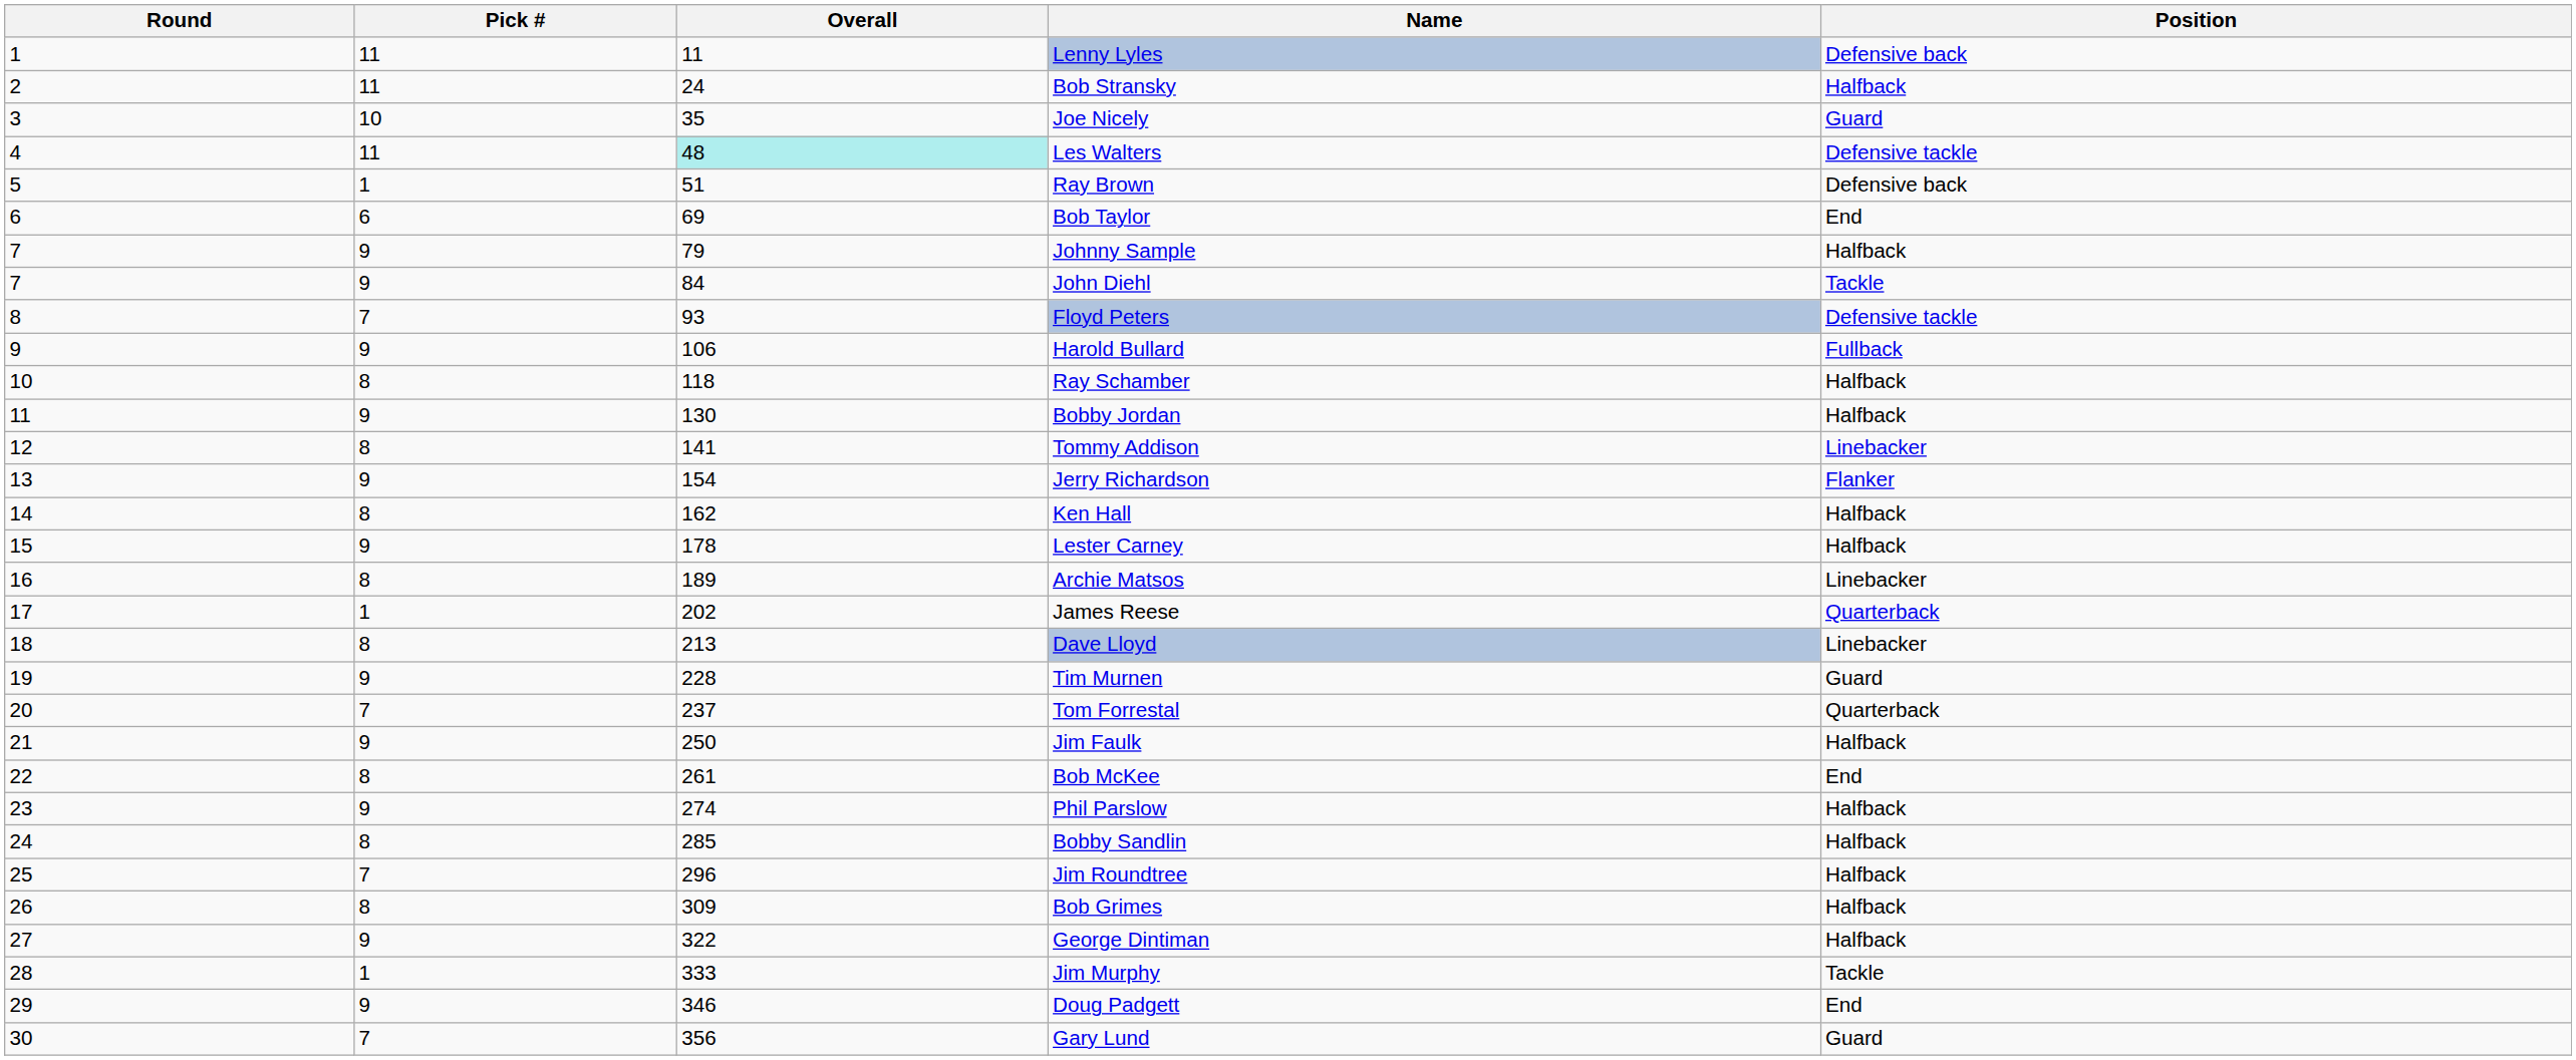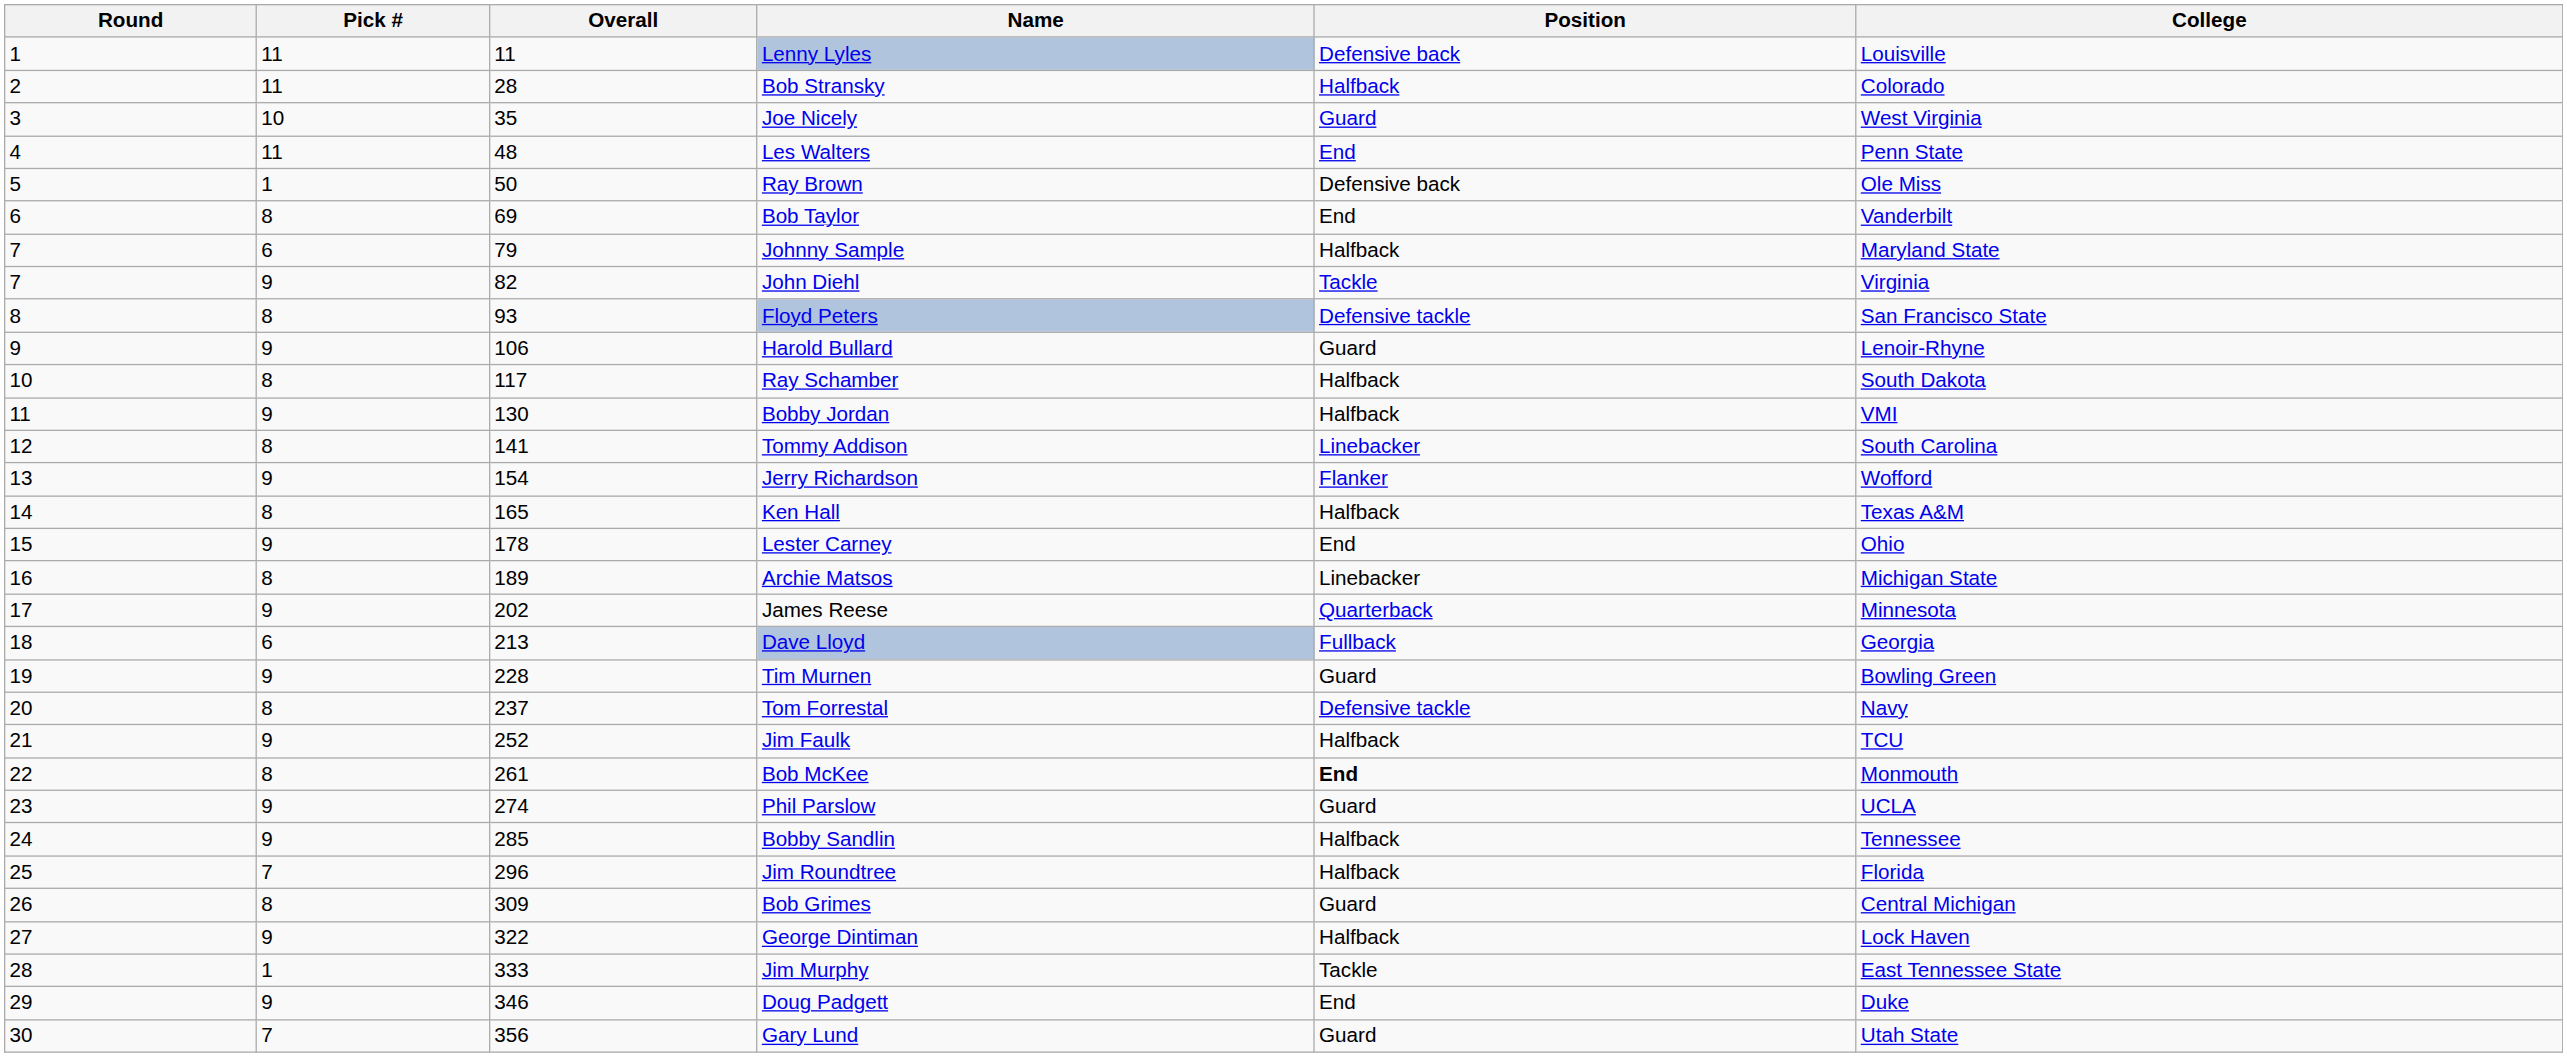 <table class="wikitable sortable sortable" style="width: 100%">
 <tr>
 <th>Round</th>
 <th>Pick #</th>
 <th>Overall</th>
 <th>Name</th>
 <th>Position</th>
+<th>College</th>
 </tr>
 <tr>
 <td>1</td>
 <td>11</td>
 <td>11</td>
 <td bgcolor=lightsteelblue><a href='#'>Lenny Lyles</a></td>
 <td><a href='#'>Defensive back</a></td>
+<td><a href='#'>Louisville</a></td>
 </tr>
 <tr>
 <td>2</td>
 <td>11</td>
-<td>24</td>
+<td>28</td>
 <td><a href='#'>Bob Stransky</a></td>
 <td><a href='#'>Halfback</a></td>
+<td><a href='#'>Colorado</a></td>
 </tr>
 <tr>
 <td>3</td>
 <td>10</td>
 <td>35</td>
 <td><a href='#'>Joe Nicely</a></td>
 <td><a href='#'>Guard</a></td>
+<td><a href='#'>West Virginia</a></td>
 </tr>
 <tr>
 <td>4</td>
 <td>11</td>
-<td style="background: paleturquoise;">48</td>
+<td>48</td>
 <td><a href='#'>Les Walters</a></td>
-<td><a href='#'>Defensive tackle</a></td>
+<td><a href='#'>End</a></td>
+<td><a href='#'>Penn State</a></td>
 </tr>
 <tr>
 <td>5</td>
 <td>1</td>
-<td>51</td>
+<td>50</td>
 <td><a href='#'>Ray Brown</a></td>
 <td>Defensive back</td>
+<td><a href='#'>Ole Miss</a></td>
 </tr>
 <tr>
 <td>6</td>
-<td>6</td>
+<td>8</td>
 <td>69</td>
 <td><a href='#'>Bob Taylor</a></td>
 <td>End</td>
+<td><a href='#'>Vanderbilt</a></td>
+</tr>
+<tr>
+<td>7</td>
+<td>6</td>
+<td>79</td>
+<td><a href='#'>Johnny Sample</a></td>
+<td>Halfback</td>
+<td><a href='#'>Maryland State</a></td>
 </tr>
 <tr>
 <td>7</td>
 <td>9</td>
-<td>79</td>
-<td><a href='#'>Johnny Sample</a></td>
-<td>Halfback</td>
-</tr>
-<tr>
-<td>7</td>
-<td>9</td>
-<td>84</td>
+<td>82</td>
 <td><a href='#'>John Diehl</a></td>
 <td><a href='#'>Tackle</a></td>
+<td><a href='#'>Virginia</a></td>
 </tr>
 <tr>
 <td>8</td>
-<td>7</td>
+<td>8</td>
 <td>93</td>
 <td bgcolor=lightsteelblue><a href='#'>Floyd Peters</a></td>
 <td><a href='#'>Defensive tackle</a></td>
+<td><a href='#'>San Francisco State</a></td>
 </tr>
 <tr>
 <td>9</td>
 <td>9</td>
 <td>106</td>
 <td><a href='#'>Harold Bullard</a></td>
-<td><a href='#'>Fullback</a></td>
+<td>Guard</td>
+<td><a href='#'>Lenoir-Rhyne</a></td>
 </tr>
 <tr>
 <td>10</td>
 <td>8</td>
-<td>118</td>
+<td>117</td>
 <td><a href='#'>Ray Schamber</a></td>
 <td>Halfback</td>
+<td><a href='#'>South Dakota</a></td>
 </tr>
 <tr>
 <td>11</td>
 <td>9</td>
 <td>130</td>
 <td><a href='#'>Bobby Jordan</a></td>
 <td>Halfback</td>
+<td><a href='#'>VMI</a></td>
 </tr>
 <tr>
 <td>12</td>
 <td>8</td>
 <td>141</td>
 <td><a href='#'>Tommy Addison</a></td>
 <td><a href='#'>Linebacker</a></td>
+<td><a href='#'>South Carolina</a></td>
 </tr>
 <tr>
 <td>13</td>
 <td>9</td>
 <td>154</td>
 <td><a href='#'>Jerry Richardson</a></td>
 <td><a href='#'>Flanker</a></td>
+<td><a href='#'>Wofford</a></td>
 </tr>
 <tr>
 <td>14</td>
 <td>8</td>
-<td>162</td>
+<td>165</td>
 <td><a href='#'>Ken Hall</a></td>
 <td>Halfback</td>
+<td><a href='#'>Texas A&M</a></td>
 </tr>
 <tr>
 <td>15</td>
 <td>9</td>
 <td>178</td>
 <td><a href='#'>Lester Carney</a></td>
-<td>Halfback</td>
+<td>End</td>
+<td><a href='#'>Ohio</a></td>
 </tr>
 <tr>
 <td>16</td>
 <td>8</td>
 <td>189</td>
 <td><a href='#'>Archie Matsos</a></td>
 <td>Linebacker</td>
+<td><a href='#'>Michigan State</a></td>
 </tr>
 <tr>
 <td>17</td>
-<td>1</td>
+<td>9</td>
 <td>202</td>
 <td>James Reese</td>
 <td><a href='#'>Quarterback</a></td>
+<td><a href='#'>Minnesota</a></td>
 </tr>
 <tr>
 <td>18</td>
-<td>8</td>
+<td>6</td>
 <td>213</td>
 <td bgcolor=lightsteelblue><a href='#'>Dave Lloyd</a></td>
-<td>Linebacker</td>
+<td><a href='#'>Fullback</a></td>
+<td><a href='#'>Georgia</a></td>
 </tr>
 <tr>
 <td>19</td>
 <td>9</td>
 <td>228</td>
 <td><a href='#'>Tim Murnen</a></td>
 <td>Guard</td>
+<td><a href='#'>Bowling Green</a></td>
 </tr>
 <tr>
 <td>20</td>
-<td>7</td>
+<td>8</td>
 <td>237</td>
 <td><a href='#'>Tom Forrestal</a></td>
-<td>Quarterback</td>
+<td><a href='#'>Defensive tackle</a></td>
+<td><a href='#'>Navy</a></td>
 </tr>
 <tr>
 <td>21</td>
 <td>9</td>
-<td>250</td>
+<td>252</td>
 <td><a href='#'>Jim Faulk</a></td>
 <td>Halfback</td>
+<td><a href='#'>TCU</a></td>
 </tr>
 <tr>
 <td>22</td>
 <td>8</td>
 <td>261</td>
 <td><a href='#'>Bob McKee</a></td>
-<td>End</td>
+<td><strong>End</strong></td>
+<td><a href='#'>Monmouth</a></td>
 </tr>
 <tr>
 <td>23</td>
 <td>9</td>
 <td>274</td>
 <td><a href='#'>Phil Parslow</a></td>
-<td>Halfback</td>
+<td>Guard</td>
+<td><a href='#'>UCLA</a></td>
 </tr>
 <tr>
 <td>24</td>
-<td>8</td>
+<td>9</td>
 <td>285</td>
 <td><a href='#'>Bobby Sandlin</a></td>
 <td>Halfback</td>
+<td><a href='#'>Tennessee</a></td>
 </tr>
 <tr>
 <td>25</td>
 <td>7</td>
 <td>296</td>
 <td><a href='#'>Jim Roundtree</a></td>
 <td>Halfback</td>
+<td><a href='#'>Florida</a></td>
 </tr>
 <tr>
 <td>26</td>
 <td>8</td>
 <td>309</td>
 <td><a href='#'>Bob Grimes</a></td>
-<td>Halfback</td>
+<td>Guard</td>
+<td><a href='#'>Central Michigan</a></td>
 </tr>
 <tr>
 <td>27</td>
 <td>9</td>
 <td>322</td>
 <td><a href='#'>George Dintiman</a></td>
 <td>Halfback</td>
+<td><a href='#'>Lock Haven</a></td>
 </tr>
 <tr>
 <td>28</td>
 <td>1</td>
 <td>333</td>
 <td><a href='#'>Jim Murphy</a></td>
 <td>Tackle</td>
+<td><a href='#'>East Tennessee State</a></td>
 </tr>
 <tr>
 <td>29</td>
 <td>9</td>
 <td>346</td>
 <td><a href='#'>Doug Padgett</a></td>
 <td>End</td>
+<td><a href='#'>Duke</a></td>
 </tr>
 <tr>
 <td>30</td>
 <td>7</td>
 <td>356</td>
 <td><a href='#'>Gary Lund</a></td>
 <td>Guard</td>
+<td><a href='#'>Utah State</a></td>
 </tr>
 </table>
